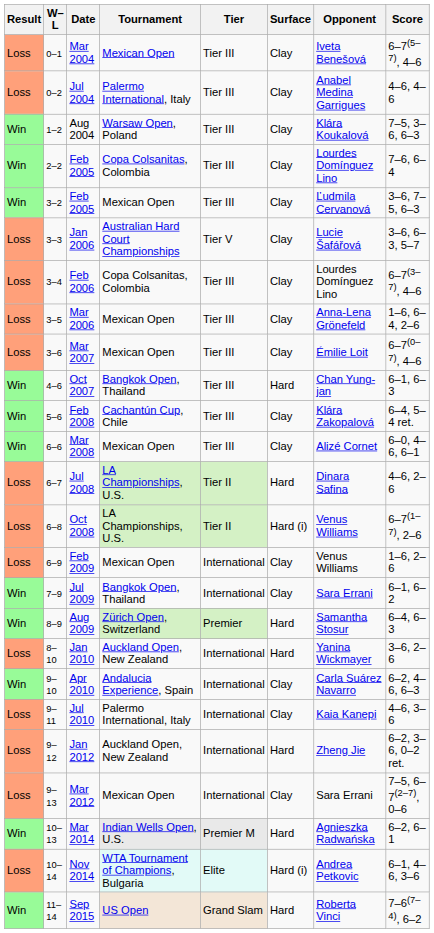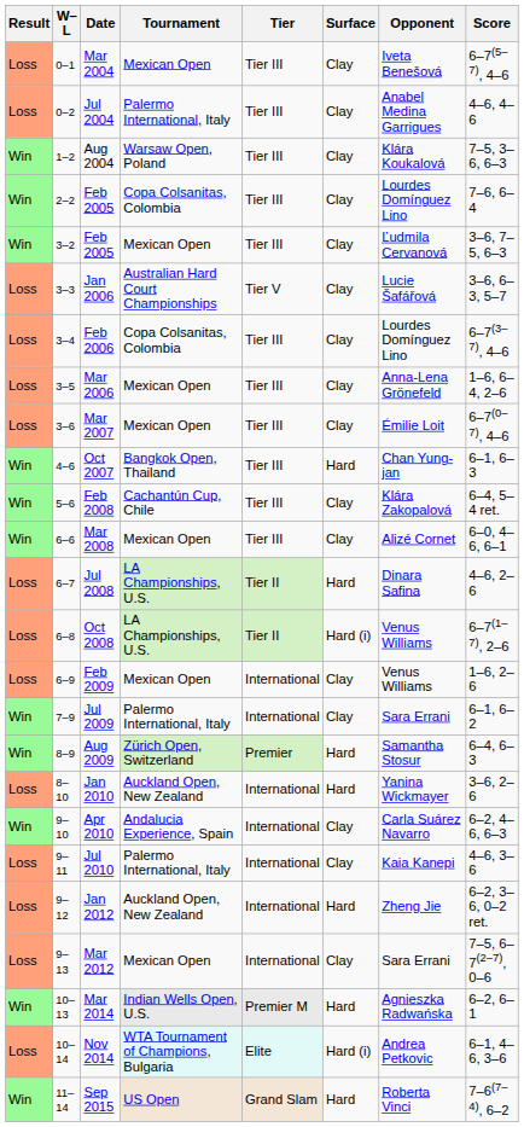 <table class="sortable wikitable">
 <tr>
 <th>Result</th>
 <th class=unsortable>W–L</th>
 <th>Date</th>
 <th>Tournament</th>
 <th>Tier</th>
 <th>Surface</th>
 <th>Opponent</th>
 <th class="unsortable">Score</th>
 </tr>
 <tr>
 <td bgcolor=FFA07A>Loss</td>
 <td><small>0–1</small></td>
 <td><a href='#'>Mar 2004</a></td>
 <td><a href='#'>Mexican Open</a></td>
 <td>Tier III</td>
 <td>Clay</td>
 <td> <a href='#'>Iveta Benešová</a></td>
 <td>6–7<sup>(5–7)</sup>, 4–6</td>
 </tr>
 <tr>
 <td bgcolor=FFA07A>Loss</td>
 <td><small>0–2</small></td>
 <td><a href='#'>Jul 2004</a></td>
 <td><a href='#'>Palermo International</a>, Italy</td>
 <td>Tier III</td>
 <td>Clay</td>
 <td> <a href='#'>Anabel Medina Garrigues</a></td>
 <td>4–6, 4–6</td>
 </tr>
 <tr>
 <td bgcolor=98FB98>Win</td>
 <td><small>1–2</small></td>
 <td>Aug 2004</td>
 <td><a href='#'>Warsaw Open</a>, Poland</td>
 <td>Tier III</td>
 <td>Clay</td>
 <td> <a href='#'>Klára Koukalová</a></td>
 <td>7–5, 3–6, 6–3</td>
 </tr>
 <tr>
 <td bgcolor=98FB98>Win</td>
 <td><small>2–2</small></td>
 <td><a href='#'>Feb 2005</a></td>
 <td><a href='#'>Copa Colsanitas</a>, Colombia</td>
 <td>Tier III</td>
 <td>Clay</td>
 <td> <a href='#'>Lourdes Domínguez Lino</a></td>
 <td>7–6, 6–4</td>
 </tr>
 <tr>
 <td bgcolor=98FB98>Win</td>
 <td><small>3–2</small></td>
 <td><a href='#'>Feb 2005</a></td>
 <td>Mexican Open</td>
 <td>Tier III</td>
 <td>Clay</td>
 <td> <a href='#'>Ľudmila Cervanová</a></td>
 <td>3–6, 7–5, 6–3</td>
 </tr>
 <tr>
 <td bgcolor=FFA07A>Loss</td>
 <td><small>3–3</small></td>
 <td><a href='#'>Jan 2006</a></td>
 <td><a href='#'>Australian Hard Court Championships</a></td>
 <td>Tier V</td>
 <td>Clay</td>
 <td> <a href='#'>Lucie Šafářová</a></td>
 <td>3–6, 6–3, 5–7</td>
 </tr>
 <tr>
 <td bgcolor=FFA07A>Loss</td>
 <td><small>3–4</small></td>
 <td><a href='#'>Feb 2006</a></td>
 <td>Copa Colsanitas, Colombia</td>
 <td>Tier III</td>
 <td>Clay</td>
 <td> Lourdes Domínguez Lino</td>
 <td>6–7<sup>(3–7)</sup>, 4–6</td>
 </tr>
 <tr>
 <td bgcolor=FFA07A>Loss</td>
 <td><small>3–5</small></td>
 <td><a href='#'>Mar 2006</a></td>
 <td>Mexican Open</td>
 <td>Tier III</td>
 <td>Clay</td>
 <td> <a href='#'>Anna-Lena Grönefeld</a></td>
 <td>1–6, 6–4, 2–6</td>
 </tr>
 <tr>
 <td bgcolor=FFA07A>Loss</td>
 <td><small>3–6</small></td>
 <td><a href='#'>Mar 2007</a></td>
 <td>Mexican Open</td>
 <td>Tier III</td>
 <td>Clay</td>
 <td> <a href='#'>Émilie Loit</a></td>
 <td>6–7<sup>(0–7)</sup>, 4–6</td>
 </tr>
 <tr>
 <td bgcolor=98FB98>Win</td>
 <td><small>4–6</small></td>
 <td><a href='#'>Oct 2007</a></td>
 <td><a href='#'>Bangkok Open</a>, Thailand</td>
 <td>Tier III</td>
 <td>Hard</td>
 <td> <a href='#'>Chan Yung-jan</a></td>
 <td>6–1, 6–3</td>
 </tr>
 <tr>
 <td bgcolor=98FB98>Win</td>
 <td><small>5–6</small></td>
 <td><a href='#'>Feb 2008</a></td>
 <td><a href='#'>Cachantún Cup</a>, Chile</td>
 <td>Tier III</td>
 <td>Clay</td>
 <td> <a href='#'>Klára Zakopalová</a></td>
 <td>6–4, 5–4 ret.</td>
 </tr>
 <tr>
 <td bgcolor=98FB98>Win</td>
 <td><small>6–6</small></td>
 <td><a href='#'>Mar 2008</a></td>
 <td>Mexican Open</td>
 <td>Tier III</td>
 <td>Clay</td>
 <td> <a href='#'>Alizé Cornet</a></td>
 <td>6–0, 4–6, 6–1</td>
 </tr>
 <tr>
 <td bgcolor=FFA07A>Loss</td>
 <td><small>6–7</small></td>
 <td><a href='#'>Jul 2008</a></td>
 <td bgcolor=#d4f1c5><a href='#'>LA Championships</a>, U.S.</td>
 <td bgcolor=#d4f1c5>Tier II</td>
 <td>Hard</td>
 <td> <a href='#'>Dinara Safina</a></td>
 <td>4–6, 2–6</td>
 </tr>
 <tr>
 <td bgcolor=FFA07A>Loss</td>
 <td><small>6–8</small></td>
 <td><a href='#'>Oct 2008</a></td>
 <td bgcolor=#d4f1c5>LA Championships, U.S.</td>
 <td bgcolor=#d4f1c5>Tier II</td>
 <td>Hard (i)</td>
 <td> <a href='#'>Venus Williams</a></td>
 <td>6–7<sup>(1–7)</sup>, 2–6</td>
 </tr>
 <tr>
 <td bgcolor=FFA07A>Loss</td>
 <td><small>6–9</small></td>
 <td><a href='#'>Feb 2009</a></td>
 <td>Mexican Open</td>
 <td>International</td>
 <td>Clay</td>
 <td> Venus Williams</td>
 <td>1–6, 2–6</td>
 </tr>
 <tr>
 <td bgcolor=98FB98>Win</td>
 <td><small>7–9</small></td>
 <td><a href='#'>Jul 2009</a></td>
-<td><a href='#'>Bangkok Open</a>, Thailand</td>
+<td>Palermo International, Italy</td>
 <td>International</td>
 <td>Clay</td>
 <td> <a href='#'>Sara Errani</a></td>
 <td>6–1, 6–2</td>
 </tr>
 <tr>
 <td bgcolor=98FB98>Win</td>
 <td><small>8–9</small></td>
 <td><a href='#'>Aug 2009</a></td>
 <td bgcolor=#d4f1c5><a href='#'>Zürich Open</a>, Switzerland</td>
 <td bgcolor=#d4f1c5>Premier</td>
 <td>Hard</td>
 <td> <a href='#'>Samantha Stosur</a></td>
 <td>6–4, 6–3</td>
 </tr>
 <tr>
 <td bgcolor=FFA07A>Loss</td>
 <td><small>8–10</small></td>
 <td><a href='#'>Jan 2010</a></td>
 <td><a href='#'>Auckland Open</a>, New Zealand</td>
 <td>International</td>
 <td>Hard</td>
 <td> <a href='#'>Yanina Wickmayer</a></td>
 <td>3–6, 2–6</td>
 </tr>
 <tr>
 <td bgcolor=98FB98>Win</td>
 <td><small>9–10</small></td>
 <td><a href='#'>Apr 2010</a></td>
 <td><a href='#'>Andalucia Experience</a>, Spain</td>
 <td>International</td>
 <td>Clay</td>
 <td> <a href='#'>Carla Suárez Navarro</a></td>
 <td>6–2, 4–6, 6–3</td>
 </tr>
 <tr>
 <td bgcolor=FFA07A>Loss</td>
 <td><small>9–11</small></td>
 <td><a href='#'>Jul 2010</a></td>
 <td>Palermo International, Italy</td>
 <td>International</td>
 <td>Clay</td>
 <td> <a href='#'>Kaia Kanepi</a></td>
 <td>4–6, 3–6</td>
 </tr>
 <tr>
 <td bgcolor=FFA07A>Loss</td>
 <td><small>9–12</small></td>
 <td><a href='#'>Jan 2012</a></td>
 <td>Auckland Open, New Zealand</td>
 <td>International</td>
 <td>Hard</td>
 <td> <a href='#'>Zheng Jie</a></td>
 <td>6–2, 3–6, 0–2 ret.</td>
 </tr>
 <tr>
 <td bgcolor=FFA07A>Loss</td>
 <td><small>9–13</small></td>
 <td><a href='#'>Mar 2012</a></td>
 <td>Mexican Open</td>
 <td>International</td>
 <td>Clay</td>
 <td> Sara Errani</td>
 <td>7–5, 6–7<sup>(2–7)</sup>, 0–6</td>
 </tr>
 <tr>
 <td bgcolor=98FB98>Win</td>
 <td><small>10–13</small></td>
 <td><a href='#'>Mar 2014</a></td>
 <td bgcolor=e9e9e9><a href='#'>Indian Wells Open</a>, U.S.</td>
 <td bgcolor=e9e9e9>Premier M</td>
 <td>Hard</td>
 <td> <a href='#'>Agnieszka Radwańska</a></td>
 <td>6–2, 6–1</td>
 </tr>
 <tr>
 <td bgcolor=FFA07A>Loss</td>
 <td><small>10–14</small></td>
 <td><a href='#'>Nov 2014</a></td>
 <td bgcolor=#E2FAF7><a href='#'>WTA Tournament of Champions</a>, Bulgaria</td>
 <td bgcolor=#E2FAF7>Elite</td>
 <td>Hard (i)</td>
 <td> <a href='#'>Andrea Petkovic</a></td>
 <td>6–1, 4–6, 3–6</td>
 </tr>
 <tr>
 <td bgcolor=98FB98>Win</td>
 <td><small>11–14</small></td>
 <td><a href='#'>Sep 2015</a></td>
 <td bgcolor=#f3e6d7><a href='#'>US Open</a></td>
 <td bgcolor=#f3e6d7>Grand Slam</td>
 <td>Hard</td>
 <td> <a href='#'>Roberta Vinci</a></td>
 <td>7–6<sup>(7–4)</sup>, 6–2</td>
 </tr>
 </table>
